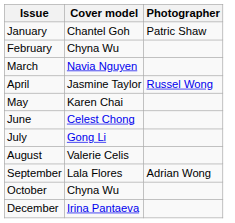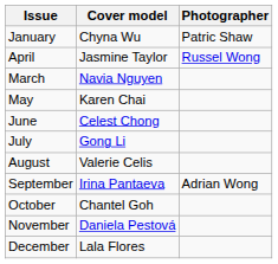 <table class="sortable wikitable">
 <tr>
 <th>Issue</th>
 <th>Cover model</th>
 <th>Photographer</th>
 </tr>
 <tr>
 <td>January</td>
-<td>Chantel Goh</td>
+<td>Chyna Wu</td>
 <td>Patric Shaw</td>
 </tr>
 <tr>
-<td>February</td>
-<td>Chyna Wu</td>
-<td></td>
+<td>April</td>
+<td>Jasmine Taylor</td>
+<td><a href='#'>Russel Wong</a></td>
 </tr>
 <tr>
 <td>March</td>
 <td><a href='#'>Navia Nguyen</a></td>
 <td></td>
-</tr>
-<tr>
-<td>April</td>
-<td>Jasmine Taylor</td>
-<td><a href='#'>Russel Wong</a></td>
 </tr>
 <tr>
 <td>May</td>
 <td>Karen Chai</td>
 <td></td>
 </tr>
 <tr>
 <td>June</td>
 <td><a href='#'>Celest Chong</a></td>
 <td></td>
 </tr>
 <tr>
 <td>July</td>
 <td><a href='#'>Gong Li</a></td>
 <td></td>
 </tr>
 <tr>
 <td>August</td>
 <td>Valerie Celis</td>
 <td></td>
 </tr>
 <tr>
 <td>September</td>
-<td>Lala Flores</td>
+<td><a href='#'>Irina Pantaeva</a></td>
 <td>Adrian Wong</td>
 </tr>
 <tr>
 <td>October</td>
-<td>Chyna Wu</td>
+<td>Chantel Goh</td>
+<td></td>
+</tr>
+<tr>
+<td>November</td>
+<td><a href='#'>Daniela Pestová</a></td>
 <td></td>
 </tr>
 <tr>
 <td>December</td>
-<td><a href='#'>Irina Pantaeva</a></td>
+<td>Lala Flores</td>
 <td></td>
 </tr>
 </table>
